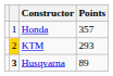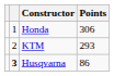 <table class="wikitable" style="font-size: 95%;">
 <tr>
 <th></th>
 <th></th>
 <th>Constructor</th>
 <th>Points</th>
 </tr>
 <tr>
 <td></td>
 <td align=center>1</td>
 <td> <a href='#'>Honda</a></td>
-<td align=left>357</td>
+<td align=left>306</td>
 </tr>
 <tr>
 <td></td>
-<td align=center style="background: gold;">2</td>
+<td align=center>2</td>
 <td> <a href='#'>KTM</a></td>
 <td align=left>293</td>
 </tr>
 <tr>
 <td></td>
 <td align=center><strong>3</strong></td>
 <td> <a href='#'>Husqvarna</a></td>
-<td align=left>89</td>
+<td align=left>86</td>
 </tr>
 </table>
